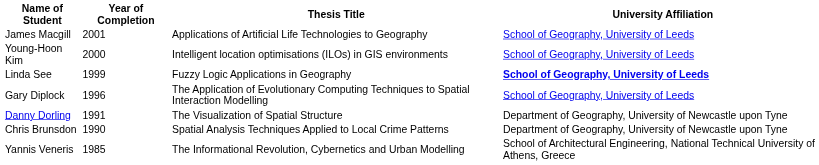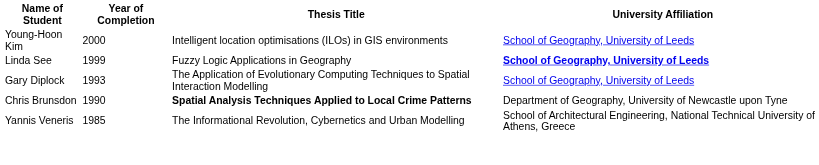 <table>
 <tr>
 <th>Name of Student</th>
 <th>Year of Completion</th>
 <th>Thesis Title</th>
 <th>University Affiliation</th>
-</tr>
-<tr>
-<td>James Macgill</td>
-<td>2001</td>
-<td>Applications of Artificial Life Technologies to Geography</td>
-<td><a href='#'>School of Geography, University of Leeds</a></td>
 </tr>
 <tr>
 <td>Young-Hoon Kim<br></td>
 <td>2000</td>
 <td>Intelligent location optimisations (ILOs) in GIS environments</td>
 <td><a href='#'>School of Geography, University of Leeds</a></td>
 </tr>
 <tr>
 <td>Linda See</td>
 <td>1999</td>
 <td>Fuzzy Logic Applications in Geography</td>
 <td><strong><a href='#'>School of Geography, University of Leeds</a></strong></td>
 </tr>
 <tr>
 <td>Gary Diplock</td>
-<td>1996</td>
+<td>1993</td>
 <td>The Application of Evolutionary Computing Techniques to Spatial Interaction Modelling</td>
 <td><a href='#'>School of Geography, University of Leeds</a></td>
 </tr>
 <tr>
-<td><a href='#'>Danny Dorling</a></td>
-<td>1991</td>
-<td>The Visualization of Spatial Structure</td>
-<td>Department of Geography, University of Newcastle upon Tyne</td>
-</tr>
-<tr>
 <td>Chris Brunsdon</td>
 <td>1990</td>
-<td>Spatial Analysis Techniques Applied to Local Crime Patterns</td>
+<td><strong>Spatial Analysis Techniques Applied to Local Crime Patterns</strong></td>
 <td>Department of Geography, University of Newcastle upon Tyne</td>
 </tr>
 <tr>
 <td>Yannis Veneris</td>
 <td>1985</td>
 <td>The Informational Revolution, Cybernetics and Urban Modelling</td>
 <td>School of Architectural Engineering, National Technical University of Athens, Greece</td>
 </tr>
 </table>
